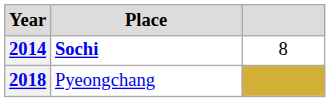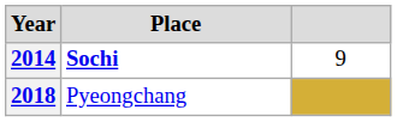 <table class="wikitable plainrowheaders" style="background:#fff; font-size:86%; line-height:16px; border:gray solid 1px; border-collapse:collapse;">
 <tr style="background:#ccc; text-align:center;">
 <th scope="col" style="background:#dcdcdc; width:25px;">Year</th>
 <th scope="col" style="background:#dcdcdc; width:135px;">Place</th>
 <th scope="col" style="background:#dcdcdc; width:55px;"></th>
 </tr>
 <tr>
 <th scope=row align=center><a href='#'>2014</a></th>
 <td align=left><strong> <a href='#'>Sochi</a></strong></td>
-<td align=center>8</td>
+<td align=center>9</td>
 </tr>
 <tr>
 <th scope=row align=center><a href='#'>2018</a></th>
 <td align=left> <a href='#'>Pyeongchang</a></td>
 <td align=center bgcolor=#D4AF37></td>
 </tr>
 </table>
